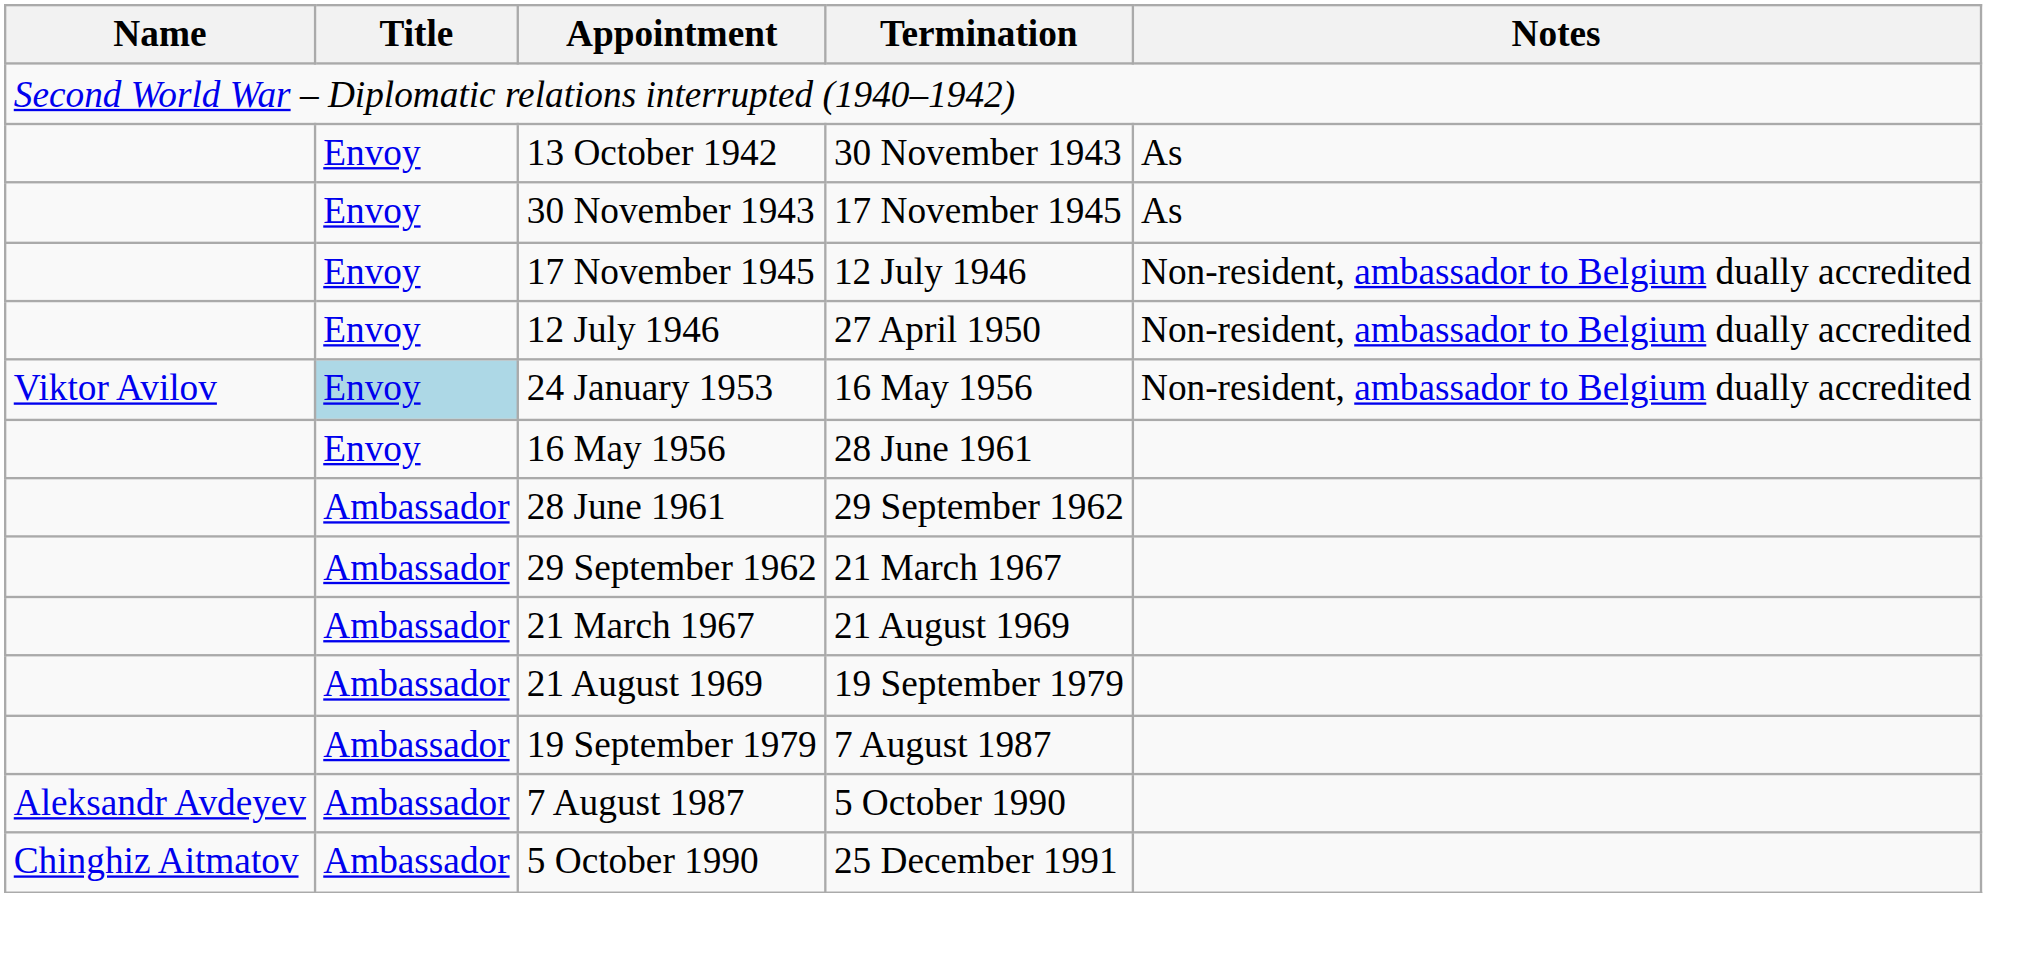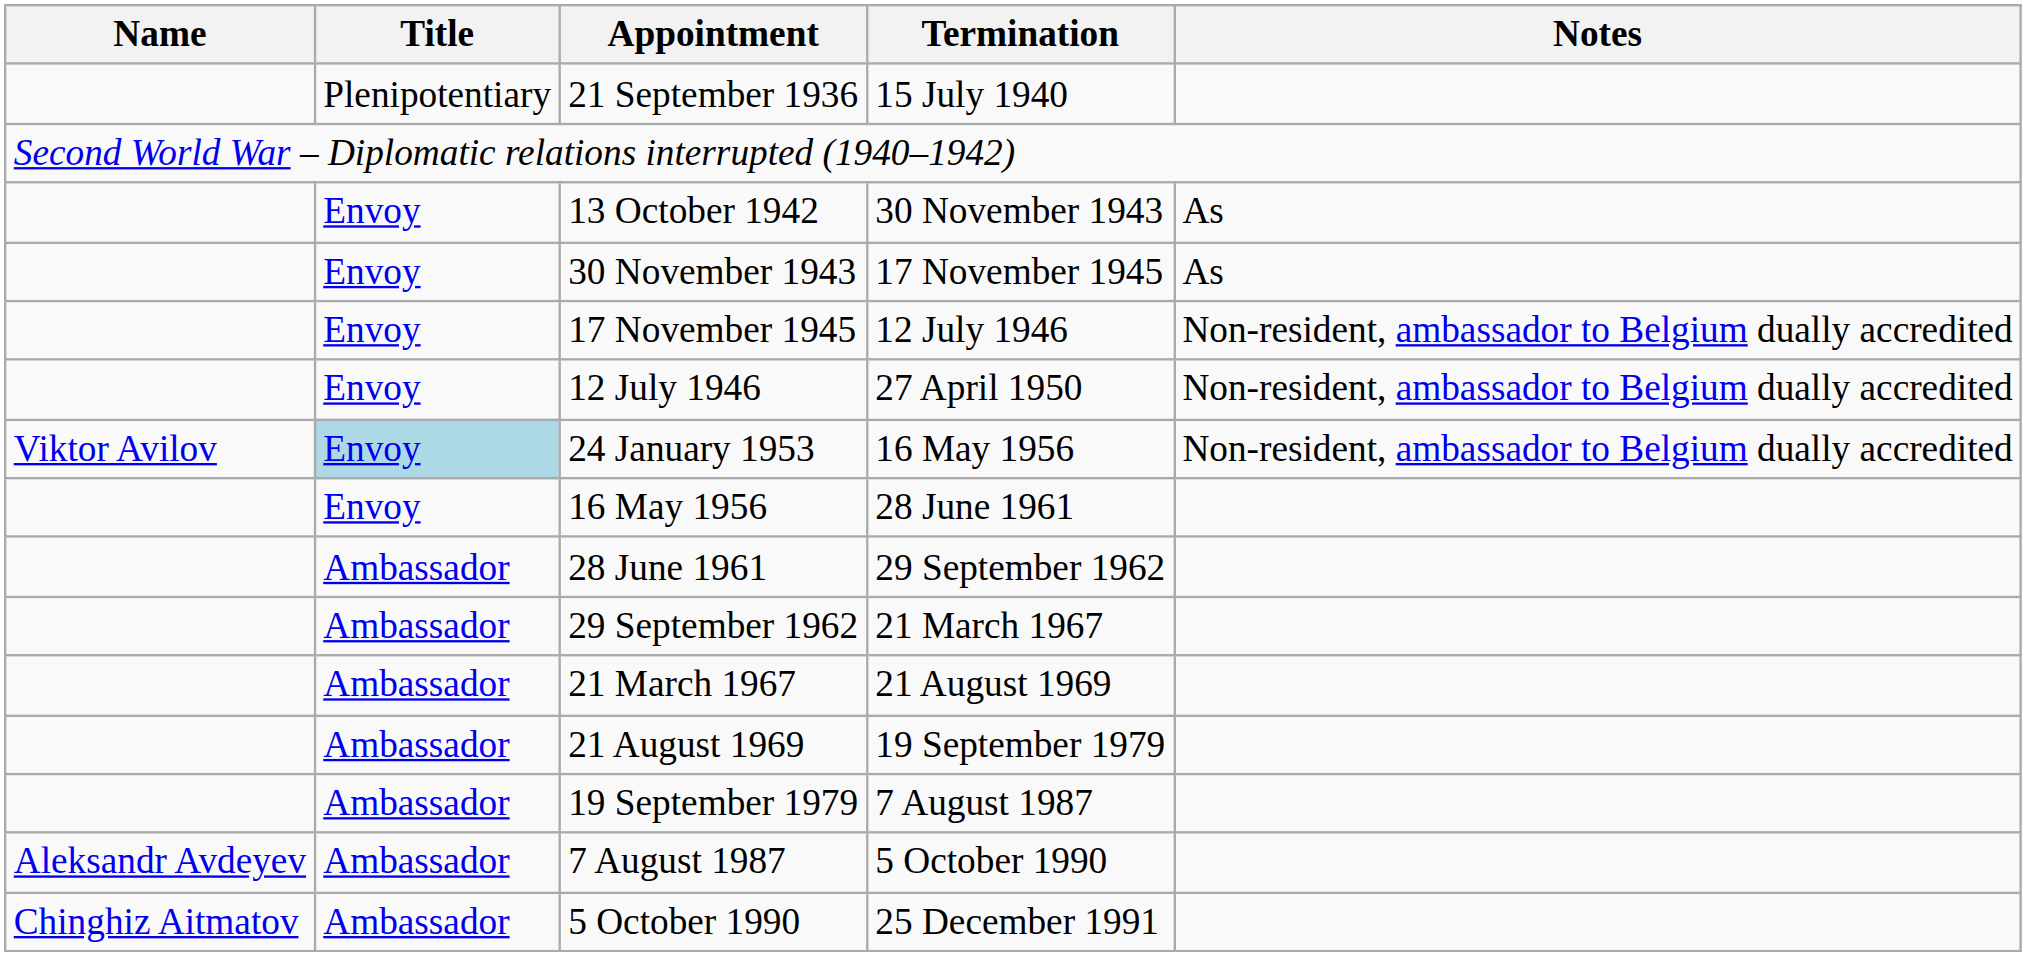 <table class="wikitable">
 <tr valign="middle">
 <th>Name</th>
 <th>Title</th>
 <th>Appointment</th>
 <th>Termination</th>
 <th>Notes</th>
+</tr>
+<tr>
+<td></td>
+<td>Plenipotentiary</td>
+<td>21 September 1936</td>
+<td>15 July 1940</td>
+<td></td>
 </tr>
 <tr>
 <td colspan="5"><em><a href='#'>Second World War</a> – Diplomatic relations interrupted (1940–1942)</em></td>
 </tr>
 <tr>
 <td></td>
 <td><a href='#'>Envoy</a></td>
 <td>13 October 1942</td>
 <td>30 November 1943</td>
 <td>As </td>
 </tr>
 <tr>
 <td></td>
 <td><a href='#'>Envoy</a></td>
 <td>30 November 1943</td>
 <td>17 November 1945</td>
 <td>As </td>
 </tr>
 <tr>
 <td></td>
 <td><a href='#'>Envoy</a></td>
 <td>17 November 1945</td>
 <td>12 July 1946</td>
 <td>Non-resident, <a href='#'>ambassador to Belgium</a> dually accredited</td>
 </tr>
 <tr>
 <td></td>
 <td><a href='#'>Envoy</a></td>
 <td>12 July 1946</td>
 <td>27 April 1950</td>
 <td>Non-resident, <a href='#'>ambassador to Belgium</a> dually accredited</td>
 </tr>
 <tr>
 <td><a href='#'>Viktor Avilov</a></td>
 <td style="background: lightblue;"><a href='#'>Envoy</a></td>
 <td>24 January 1953</td>
 <td>16 May 1956</td>
 <td>Non-resident, <a href='#'>ambassador to Belgium</a> dually accredited</td>
 </tr>
 <tr>
 <td></td>
 <td><a href='#'>Envoy</a></td>
 <td>16 May 1956</td>
 <td>28 June 1961</td>
 <td></td>
 </tr>
 <tr>
 <td></td>
 <td><a href='#'>Ambassador</a></td>
 <td>28 June 1961</td>
 <td>29 September 1962</td>
 <td></td>
 </tr>
 <tr>
 <td></td>
 <td><a href='#'>Ambassador</a></td>
 <td>29 September 1962</td>
 <td>21 March 1967</td>
 <td></td>
 </tr>
 <tr>
 <td></td>
 <td><a href='#'>Ambassador</a></td>
 <td>21 March 1967</td>
 <td>21 August 1969</td>
 <td></td>
 </tr>
 <tr>
 <td></td>
 <td><a href='#'>Ambassador</a></td>
 <td>21 August 1969</td>
 <td>19 September 1979</td>
 <td></td>
 </tr>
 <tr>
 <td></td>
 <td><a href='#'>Ambassador</a></td>
 <td>19 September 1979</td>
 <td>7 August 1987</td>
 <td></td>
 </tr>
 <tr>
 <td><a href='#'>Aleksandr Avdeyev</a></td>
 <td><a href='#'>Ambassador</a></td>
 <td>7 August 1987</td>
 <td>5 October 1990</td>
 <td></td>
 </tr>
 <tr>
 <td><a href='#'>Chinghiz Aitmatov</a></td>
 <td><a href='#'>Ambassador</a></td>
 <td>5 October 1990</td>
 <td>25 December 1991</td>
 <td></td>
 </tr>
 <tr>
 </tr>
 </table>
